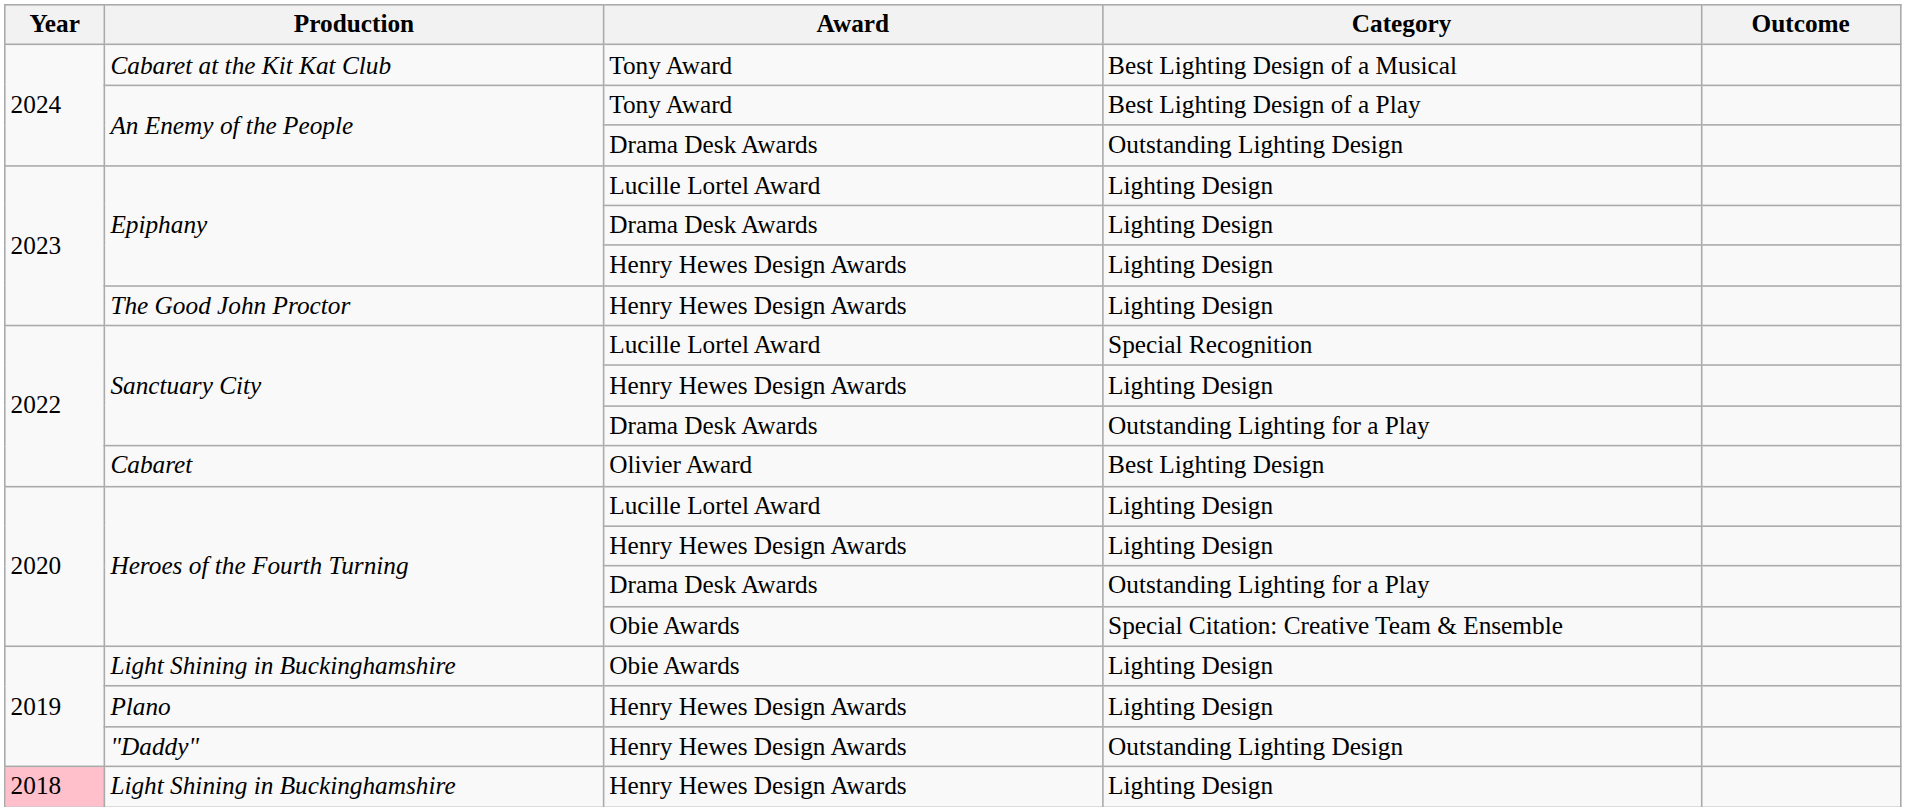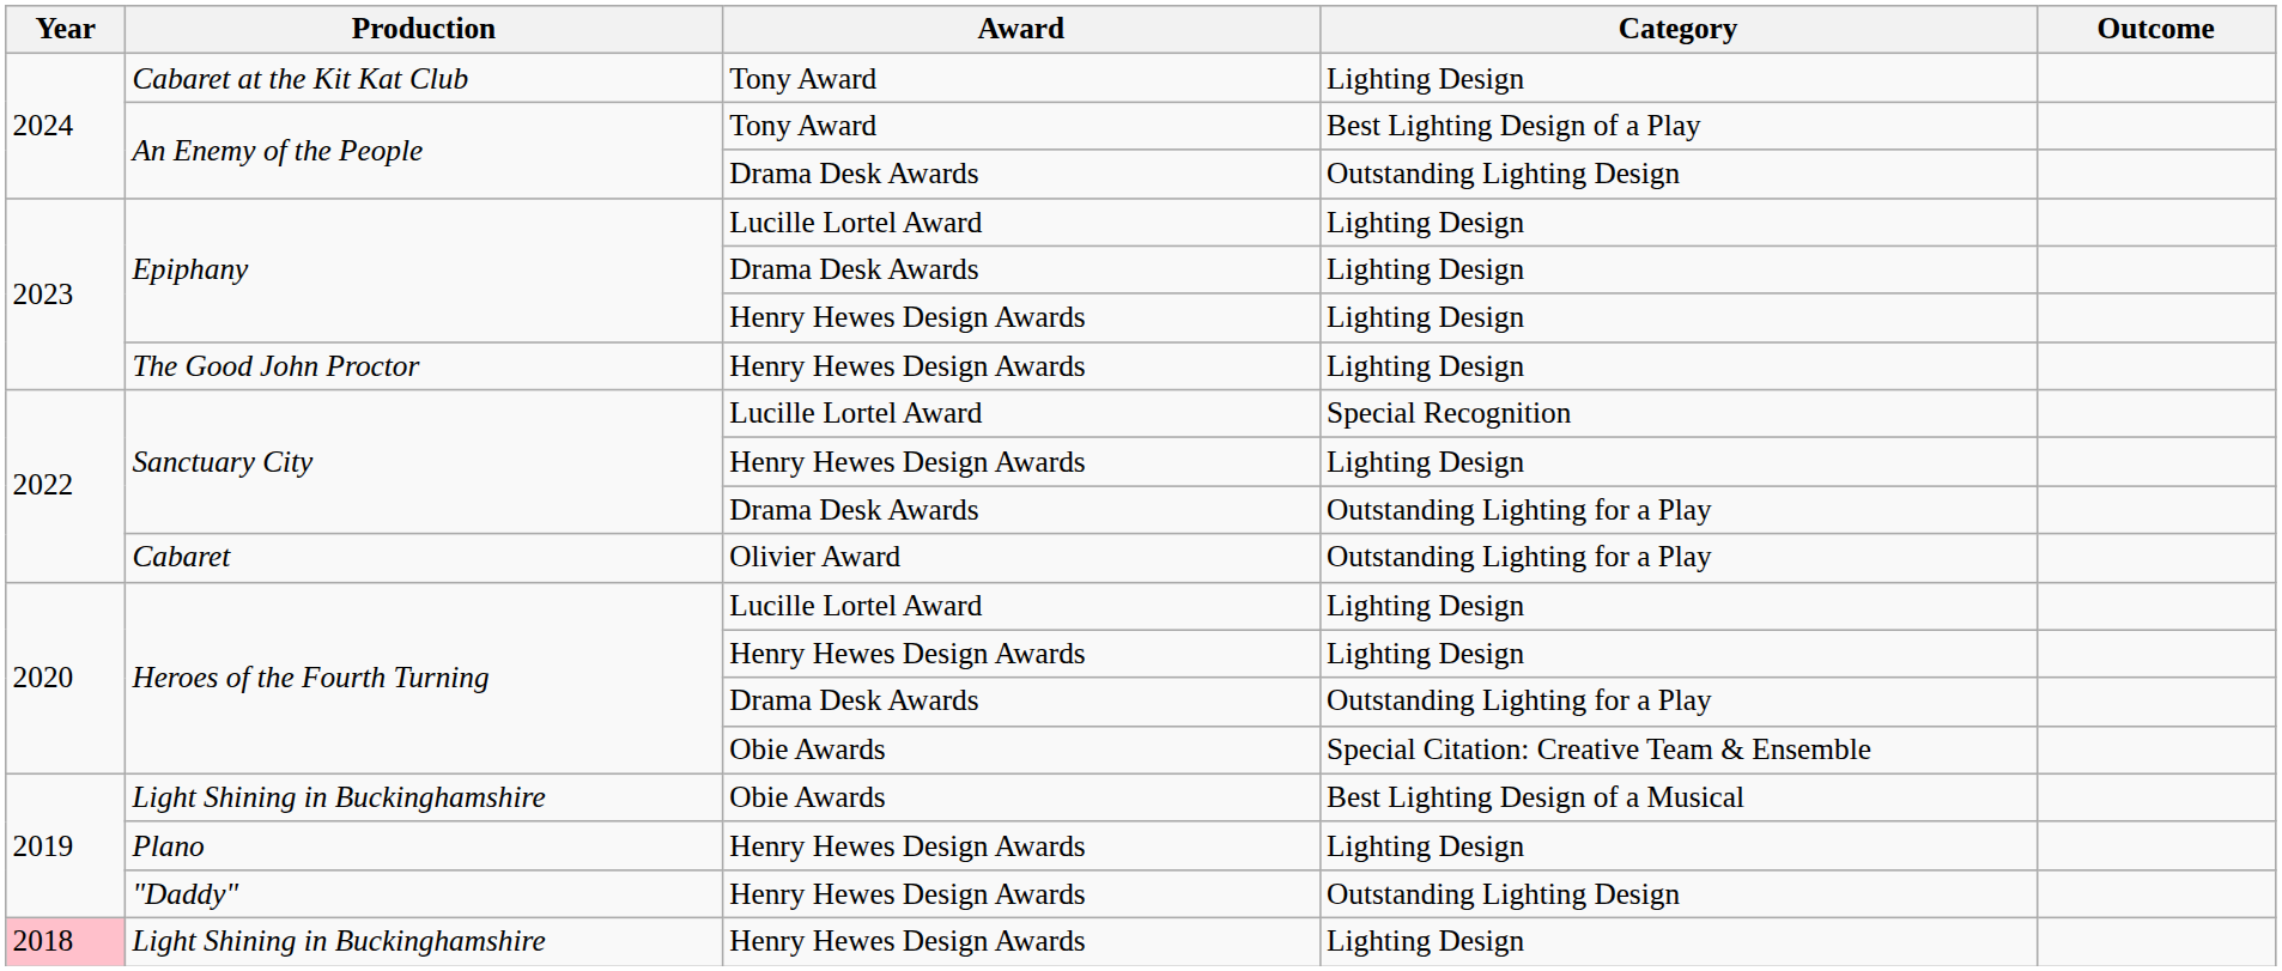 <table class="wikitable" style="width:95%;">
 <tr>
 <th style="width:5%;">Year</th>
 <th style="width:25%;">Production</th>
 <th style="width:25%;">Award</th>
 <th style="width:30%;">Category</th>
 <th style="width:10%;">Outcome</th>
 </tr>
 <tr>
 <td rowspan="3">2024</td>
 <td><em>Cabaret at the Kit Kat Club</em></td>
 <td>Tony Award</td>
-<td>Best Lighting Design of a Musical</td>
+<td>Lighting Design</td>
 <td></td>
 </tr>
 <tr>
 <td rowspan="2"><em>An Enemy of the People</em></td>
 <td>Tony Award</td>
 <td>Best Lighting Design of a Play</td>
 <td></td>
 </tr>
 <tr>
 <td>Drama Desk Awards</td>
 <td>Outstanding Lighting Design</td>
 <td></td>
 </tr>
 <tr>
 <td rowspan="4">2023</td>
 <td rowspan="3"><em>Epiphany</em></td>
 <td>Lucille Lortel Award</td>
 <td>Lighting Design</td>
 <td></td>
 </tr>
 <tr>
 <td>Drama Desk Awards</td>
 <td>Lighting Design</td>
 <td></td>
 </tr>
 <tr>
 <td>Henry Hewes Design Awards</td>
 <td>Lighting Design</td>
 <td></td>
 </tr>
 <tr>
 <td><em>The Good John Proctor</em></td>
 <td>Henry Hewes Design Awards</td>
 <td>Lighting Design</td>
 <td></td>
 </tr>
 <tr>
 <td rowspan="4">2022</td>
 <td rowspan="3"><em>Sanctuary City</em></td>
 <td>Lucille Lortel Award</td>
 <td>Special Recognition</td>
 <td></td>
 </tr>
 <tr>
 <td>Henry Hewes Design Awards</td>
 <td>Lighting Design</td>
 <td></td>
 </tr>
 <tr>
 <td>Drama Desk Awards</td>
 <td>Outstanding Lighting for a Play</td>
 <td></td>
 </tr>
 <tr>
 <td><em>Cabaret</em></td>
 <td>Olivier Award</td>
-<td>Best Lighting Design</td>
+<td>Outstanding Lighting for a Play</td>
 <td></td>
 </tr>
 <tr>
 <td rowspan="4">2020</td>
 <td rowspan="4"><em>Heroes of the Fourth Turning</em></td>
 <td>Lucille Lortel Award</td>
 <td>Lighting Design</td>
 <td></td>
 </tr>
 <tr>
 <td>Henry Hewes Design Awards</td>
 <td>Lighting Design</td>
 <td></td>
 </tr>
 <tr>
 <td>Drama Desk Awards</td>
 <td>Outstanding Lighting for a Play</td>
 <td></td>
 </tr>
 <tr>
 <td>Obie Awards</td>
 <td>Special Citation: Creative Team & Ensemble</td>
 <td></td>
 </tr>
 <tr>
 <td rowspan="3">2019</td>
 <td><em>Light Shining in Buckinghamshire</em></td>
 <td>Obie Awards</td>
-<td>Lighting Design</td>
+<td>Best Lighting Design of a Musical</td>
 <td></td>
 </tr>
 <tr>
 <td><em>Plano</em></td>
 <td>Henry Hewes Design Awards</td>
 <td>Lighting Design</td>
 <td></td>
 </tr>
 <tr>
 <td><em>"Daddy"</em></td>
 <td>Henry Hewes Design Awards</td>
 <td>Outstanding Lighting Design</td>
 <td></td>
 </tr>
 <tr>
 <td style="background: pink;">2018</td>
 <td><em>Light Shining in Buckinghamshire</em></td>
 <td>Henry Hewes Design Awards</td>
 <td>Lighting Design</td>
 <td></td>
 </tr>
 </table>
